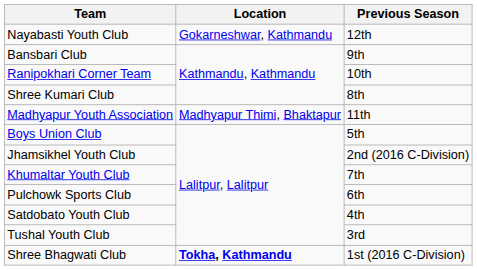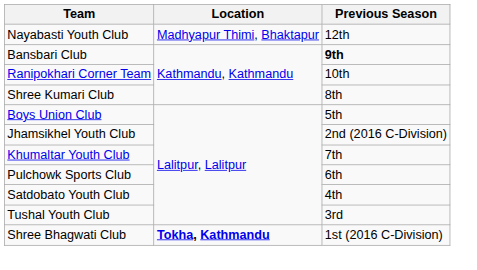 <table class="wikitable sortable">
 <tr>
 <th>Team</th>
 <th>Location</th>
 <th>Previous Season</th>
 </tr>
 <tr>
 <td>Nayabasti Youth Club</td>
-<td><a href='#'>Gokarneshwar</a>, <a href='#'>Kathmandu</a></td>
+<td><a href='#'>Madhyapur Thimi</a>, <a href='#'>Bhaktapur</a></td>
 <td>12th</td>
 </tr>
 <tr>
 <td>Bansbari Club</td>
 <td rowspan="3"><a href='#'>Kathmandu</a>, <a href='#'>Kathmandu</a></td>
-<td>9th</td>
+<td><strong>9th</strong></td>
 </tr>
 <tr>
 <td><a href='#'>Ranipokhari Corner Team</a></td>
 <td>10th</td>
 </tr>
 <tr>
 <td>Shree Kumari Club</td>
 <td>8th</td>
-</tr>
-<tr>
-<td><a href='#'>Madhyapur Youth Association</a></td>
-<td><a href='#'>Madhyapur Thimi</a>, <a href='#'>Bhaktapur</a></td>
-<td>11th</td>
 </tr>
 <tr>
 <td><a href='#'>Boys Union Club</a></td>
 <td rowspan="6"><a href='#'>Lalitpur</a>, <a href='#'>Lalitpur</a></td>
 <td>5th</td>
 </tr>
 <tr>
 <td>Jhamsikhel Youth Club</td>
 <td>2nd (2016 C-Division)</td>
 </tr>
 <tr>
 <td><a href='#'>Khumaltar Youth Club</a></td>
 <td>7th</td>
 </tr>
 <tr>
 <td>Pulchowk Sports Club</td>
 <td>6th</td>
 </tr>
 <tr>
 <td>Satdobato Youth Club</td>
 <td>4th</td>
 </tr>
 <tr>
 <td>Tushal Youth Club</td>
 <td>3rd</td>
 </tr>
 <tr>
 <td>Shree Bhagwati Club</td>
 <td><strong><a href='#'>Tokha</a>, <a href='#'>Kathmandu</a></strong></td>
 <td>1st (2016 C-Division)</td>
 </tr>
 </table>
